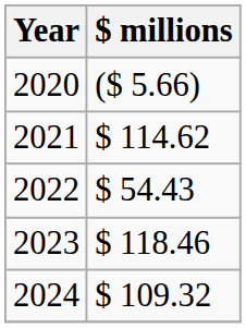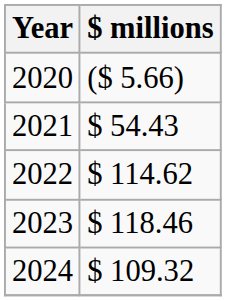 <table class="wikitable sortable" style="margin-right:1em; float:center">
 <tr>
 <th>Year</th>
 <th>$ millions<br></th>
 </tr>
 <tr>
 <td>2020</td>
 <td>($ 5.66)</td>
 </tr>
 <tr>
 <td>2021</td>
-<td>$ 114.62</td>
+<td>$ 54.43</td>
 </tr>
 <tr>
 <td>2022</td>
-<td>$ 54.43</td>
+<td>$ 114.62</td>
 </tr>
 <tr>
 <td>2023</td>
 <td>$ 118.46</td>
 </tr>
 <tr>
 <td>2024</td>
 <td>$ 109.32</td>
 </tr>
 <tr>
 </tr>
 </table>
